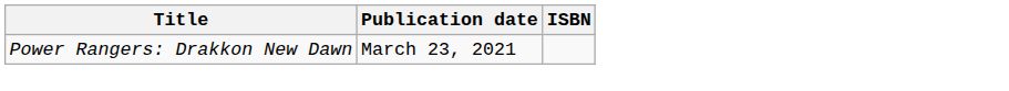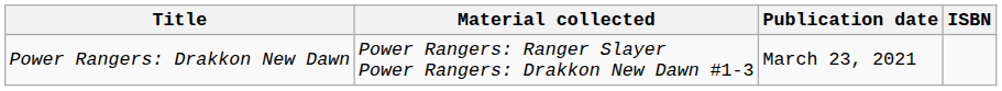 <table class="wikitable">
 <tr>
 <th>Title</th>
+<th>Material collected</th>
 <th>Publication date</th>
 <th>ISBN</th>
 </tr>
 <tr>
 <td><em>Power Rangers: Drakkon New Dawn</em></td>
+<td><em>Power Rangers: Ranger Slayer</em><br><em>Power Rangers: Drakkon New Dawn</em> #1-3</td>
 <td>March 23, 2021</td>
 <td></td>
 </tr>
 </table>
